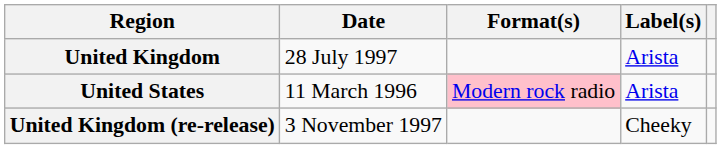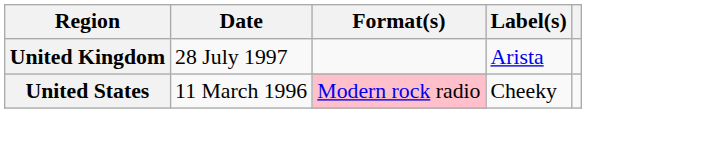 <table class="wikitable plainrowheaders">
 <tr>
 <th scope="col">Region</th>
 <th scope="col">Date</th>
 <th scope="col">Format(s)</th>
 <th scope="col">Label(s)</th>
 <th scope="col"></th>
 </tr>
 <tr>
 <th scope="row">United Kingdom</th>
 <td>28 July 1997</td>
 <td></td>
 <td><a href='#'>Arista</a></td>
 <td></td>
 </tr>
 <tr>
 <th scope="row">United States</th>
 <td>11 March 1996</td>
 <td style="background: pink;"><a href='#'>Modern rock</a> radio</td>
-<td><a href='#'>Arista</a></td>
-<td></td>
-</tr>
-<tr>
-<th scope="row">United Kingdom (re-release)</th>
-<td>3 November 1997</td>
-<td></td>
 <td>Cheeky</td>
 <td></td>
 </tr>
 </table>
